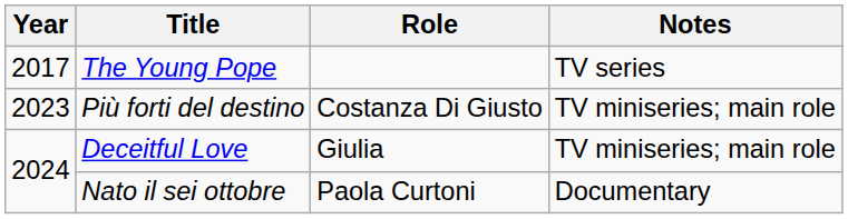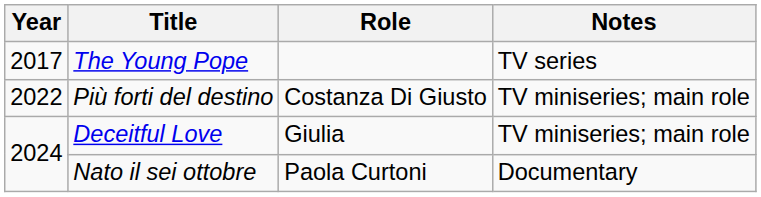 <table class="wikitable sortable">
 <tr>
 <th>Year</th>
 <th>Title</th>
 <th>Role</th>
 <th class="unsortable">Notes</th>
 </tr>
 <tr>
 <td>2017</td>
 <td><em><a href='#'>The Young Pope</a></em></td>
 <td></td>
 <td>TV series</td>
 </tr>
 <tr>
-<td>2023</td>
+<td>2022</td>
 <td><em>Più forti del destino</em></td>
 <td>Costanza Di Giusto</td>
 <td>TV miniseries; main role</td>
 </tr>
 <tr>
 <td rowspan="2">2024</td>
 <td><em><a href='#'>Deceitful Love</a></em></td>
 <td>Giulia</td>
 <td>TV miniseries; main role</td>
 </tr>
 <tr>
 <td><em>Nato il sei ottobre</em></td>
 <td>Paola Curtoni</td>
 <td>Documentary</td>
 </tr>
 </table>
